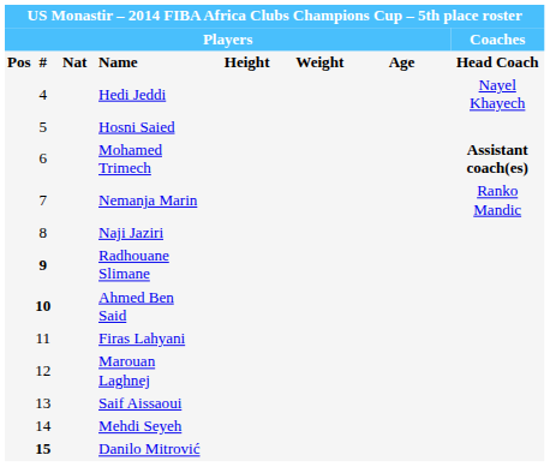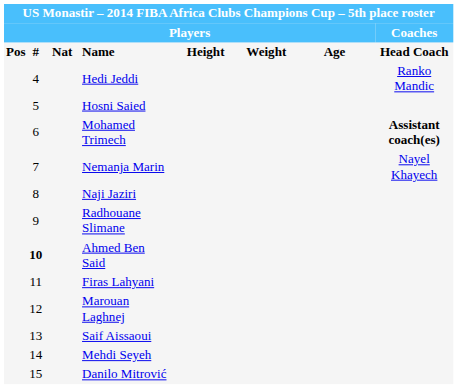 <table border=0 cellpadding=2 cellspacing=0  |- bgcolor=#f5f5f5 style="text-align:center; font-size:85%;" width=75%>
 <tr>
 <td colspan="8" style="background: #49bffc; color: white"><strong>US Monastir – 2014 FIBA Africa Clubs Champions Cup – 5th place roster</strong></td>
 </tr>
 <tr>
 <td colspan="7" style="background: #49bffc; color: white"><strong>Players</strong></td>
 <td style="background: #49bffc; color: white"><strong>Coaches</strong></td>
 </tr>
 <tr style="background=#f5f5f5; color: black">
 <th width=5px>Pos</th>
 <th width=5px>#</th>
 <th width=50px>Nat</th>
 <th width=135px align=left>Name</th>
 <th width=100px>Height</th>
 <th width=70px>Weight</th>
 <th width=160px>Age</th>
 <th width=110px>Head Coach</th>
 </tr>
 <tr>
 <td></td>
 <td>4</td>
 <td></td>
 <td align=left><a href='#'>Hedi Jeddi</a></td>
 <td></td>
 <td></td>
 <td><span></span></td>
-<td> <a href='#'>Nayel Khayech</a></td>
+<td> <a href='#'>Ranko Mandic</a></td>
 </tr>
 <tr>
 <td></td>
 <td>5</td>
 <td></td>
 <td align=left><a href='#'>Hosni Saied</a></td>
 <td></td>
 <td></td>
 <td><span></span></td>
 </tr>
 <tr>
 <td></td>
 <td>6</td>
 <td></td>
 <td align=left><a href='#'>Mohamed Trimech</a></td>
 <td></td>
 <td></td>
 <td><span></span></td>
 <td><strong>Assistant coach(es)</strong></td>
 </tr>
 <tr>
 <td></td>
 <td>7</td>
 <td></td>
 <td align=left><a href='#'>Nemanja Marin</a></td>
 <td></td>
 <td></td>
 <td><span></span></td>
-<td> <a href='#'>Ranko Mandic</a></td>
+<td> <a href='#'>Nayel Khayech</a></td>
 </tr>
 <tr>
 <td></td>
 <td>8</td>
 <td></td>
 <td align=left><a href='#'>Naji Jaziri</a></td>
 <td></td>
 <td></td>
 <td><span></span></td>
 </tr>
 <tr>
 <td></td>
-<td><strong>9</strong></td>
+<td>9</td>
 <td></td>
 <td align=left><a href='#'>Radhouane Slimane</a></td>
 <td><span></span></td>
 <td></td>
 <td><span></span></td>
 </tr>
 <tr>
 <td></td>
 <td><strong>10</strong></td>
 <td></td>
 <td align=left><a href='#'>Ahmed Ben Said</a></td>
 <td></td>
 <td></td>
 <td><span></span></td>
 </tr>
 <tr>
 <td></td>
 <td>11</td>
 <td></td>
 <td align=left><a href='#'>Firas Lahyani</a></td>
 <td></td>
 <td></td>
 <td><span></span></td>
 </tr>
 <tr>
 <td></td>
 <td>12</td>
 <td></td>
 <td align=left><a href='#'>Marouan Laghnej</a></td>
 <td><span></span></td>
 <td></td>
 <td><span></span></td>
 </tr>
 <tr>
 <td></td>
 <td>13</td>
 <td></td>
 <td align=left><a href='#'>Saif Aissaoui</a></td>
 <td></td>
 <td></td>
 <td><span></span></td>
 </tr>
 <tr>
 <td></td>
 <td>14</td>
 <td></td>
 <td align=left><a href='#'>Mehdi Seyeh</a></td>
 <td></td>
 <td></td>
 <td><span></span></td>
 </tr>
 <tr>
 <td></td>
-<td><strong>15</strong></td>
+<td>15</td>
 <td></td>
 <td align=left><a href='#'>Danilo Mitrović</a></td>
 <td></td>
 <td></td>
 <td><span></span></td>
 </tr>
 </table>
